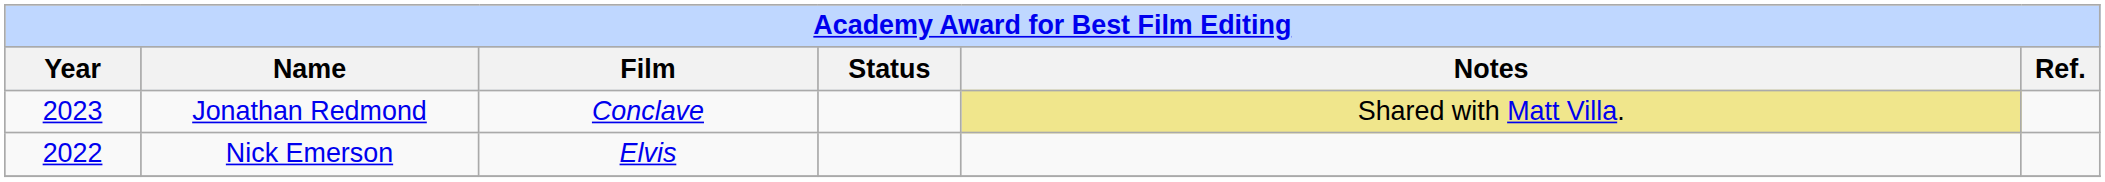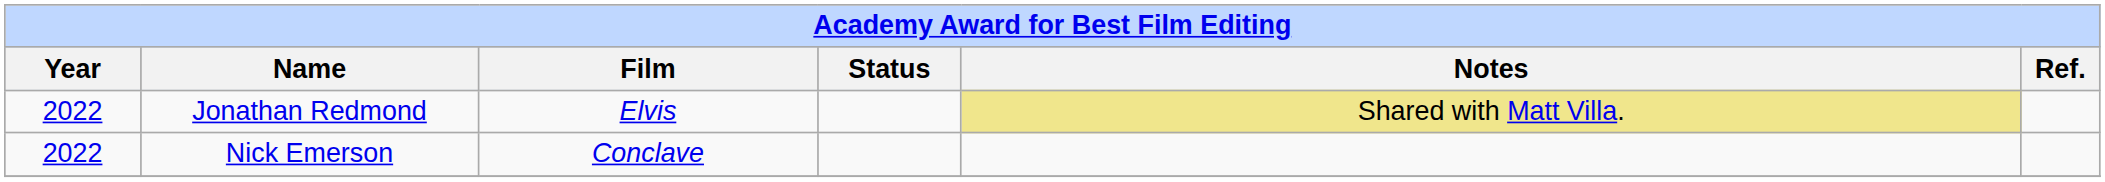 <table class="wikitable" style="text-align: center">
 <tr ---- bgcolor="#bfd7ff">
 <td colspan=6 align=center><strong><a href='#'>Academy Award for Best Film Editing</a></strong></td>
 </tr>
 <tr ---- bgcolor="#ebf5ff">
 <th width="75">Year</th>
 <th width="200">Name</th>
 <th width="200">Film</th>
 <th width="80">Status</th>
 <th width="650">Notes</th>
 <th width="40">Ref.</th>
 </tr>
 <tr>
-<td><a href='#'>2023</a></td>
+<td><a href='#'>2022</a></td>
 <td><a href='#'>Jonathan Redmond</a></td>
-<td><em><a href='#'>Conclave</a></em></td>
+<td><em><a href='#'>Elvis</a></em></td>
 <td></td>
 <td style="background: khaki;">Shared with <a href='#'>Matt Villa</a>.</td>
 <td></td>
 </tr>
 <tr>
 <td><a href='#'>2022</a></td>
 <td><a href='#'>Nick Emerson</a></td>
-<td><em><a href='#'>Elvis</a></em></td>
+<td><em><a href='#'>Conclave</a></em></td>
 <td></td>
 <td></td>
 <td></td>
 </tr>
 <tr>
 </tr>
 </table>
